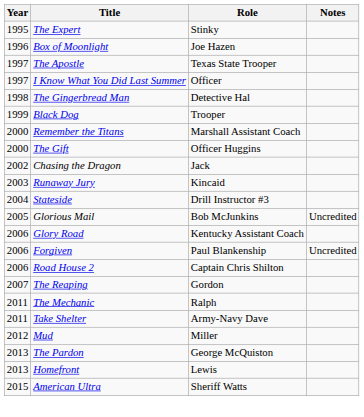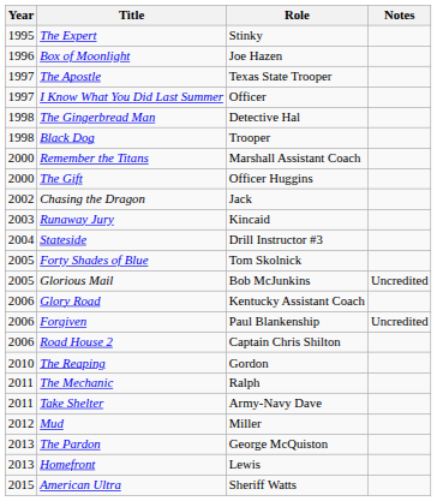 <table class="wikitable sortable">
 <tr>
 <th>Year</th>
 <th>Title</th>
 <th>Role</th>
 <th>Notes</th>
 </tr>
 <tr>
 <td>1995</td>
 <td><a href='#'><em>The Expert</em></a></td>
 <td>Stinky</td>
 <td></td>
 </tr>
 <tr>
 <td>1996</td>
 <td><em><a href='#'>Box of Moonlight</a></em></td>
 <td>Joe Hazen</td>
 <td></td>
 </tr>
 <tr>
 <td>1997</td>
 <td><em><a href='#'>The Apostle</a></em></td>
 <td>Texas State Trooper</td>
 <td></td>
 </tr>
 <tr>
 <td>1997</td>
 <td><em><a href='#'>I Know What You Did Last Summer</a></em></td>
 <td>Officer</td>
 <td></td>
 </tr>
 <tr>
 <td>1998</td>
 <td><a href='#'><em>The Gingerbread Man</em></a></td>
 <td>Detective Hal</td>
 <td></td>
 </tr>
 <tr>
-<td>1999</td>
+<td>1998</td>
 <td><a href='#'><em>Black Dog</em></a></td>
 <td>Trooper</td>
 <td></td>
 </tr>
 <tr>
 <td>2000</td>
 <td><em><a href='#'>Remember the Titans</a></em></td>
 <td>Marshall Assistant Coach</td>
 <td></td>
 </tr>
 <tr>
 <td>2000</td>
 <td><a href='#'><em>The Gift</em></a></td>
 <td>Officer Huggins</td>
 <td></td>
 </tr>
 <tr>
 <td>2002</td>
 <td><em>Chasing the Dragon</em></td>
 <td>Jack</td>
 <td></td>
 </tr>
 <tr>
 <td>2003</td>
 <td><em><a href='#'>Runaway Jury</a></em></td>
 <td>Kincaid</td>
 <td></td>
 </tr>
 <tr>
 <td>2004</td>
 <td><a href='#'><em>Stateside</em></a></td>
 <td>Drill Instructor #3</td>
 <td></td>
 </tr>
 <tr>
 <td>2005</td>
+<td><em><a href='#'>Forty Shades of Blue</a></em></td>
+<td>Tom Skolnick</td>
+<td></td>
+</tr>
+<tr>
+<td>2005</td>
 <td><em>Glorious Mail</em></td>
 <td>Bob McJunkins</td>
 <td>Uncredited</td>
 </tr>
 <tr>
 <td>2006</td>
 <td><a href='#'><em>Glory Road</em></a></td>
 <td>Kentucky Assistant Coach</td>
 <td></td>
 </tr>
 <tr>
 <td>2006</td>
 <td><a href='#'><em>Forgiven</em></a></td>
 <td>Paul Blankenship</td>
 <td>Uncredited</td>
 </tr>
 <tr>
 <td>2006</td>
 <td><em><a href='#'>Road House 2</a></em></td>
 <td>Captain Chris Shilton</td>
 <td></td>
 </tr>
 <tr>
-<td>2007</td>
+<td>2010</td>
 <td><em><a href='#'>The Reaping</a></em></td>
 <td>Gordon</td>
 <td></td>
 </tr>
 <tr>
 <td>2011</td>
 <td><a href='#'><em>The Mechanic</em></a></td>
 <td>Ralph</td>
 <td></td>
 </tr>
 <tr>
 <td>2011</td>
 <td><em><a href='#'>Take Shelter</a></em></td>
 <td>Army-Navy Dave</td>
 <td></td>
 </tr>
 <tr>
 <td>2012</td>
 <td><a href='#'><em>Mud</em></a></td>
 <td>Miller</td>
 <td></td>
 </tr>
 <tr>
 <td>2013</td>
 <td><em><a href='#'>The Pardon</a></em></td>
 <td>George McQuiston</td>
 <td></td>
 </tr>
 <tr>
 <td>2013</td>
 <td><a href='#'><em>Homefront</em></a></td>
 <td>Lewis</td>
 <td></td>
 </tr>
 <tr>
 <td>2015</td>
 <td><em><a href='#'>American Ultra</a></em></td>
 <td>Sheriff Watts</td>
 <td></td>
 </tr>
 </table>
